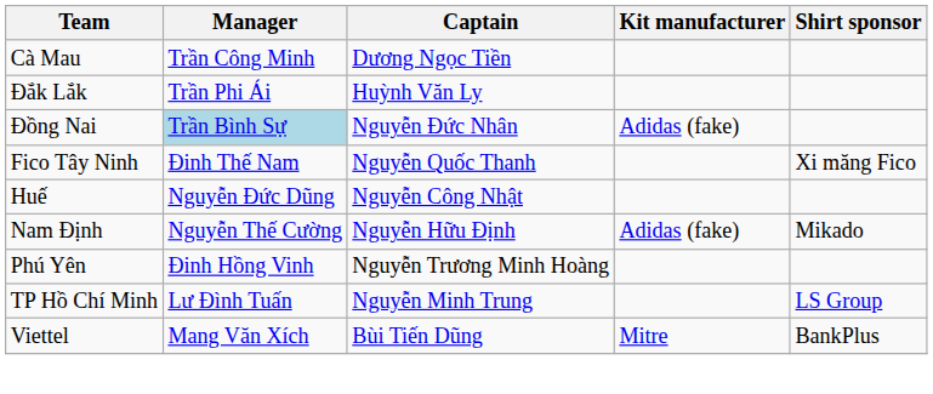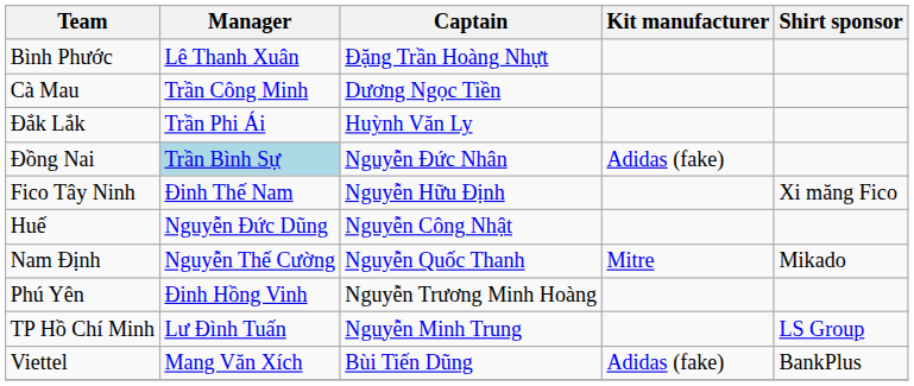 <table class="wikitable sortable">
 <tr>
 <th>Team</th>
 <th>Manager</th>
 <th>Captain</th>
 <th>Kit manufacturer</th>
 <th>Shirt sponsor</th>
+</tr>
+<tr>
+<td>Bình Phước</td>
+<td> <a href='#'>Lê Thanh Xuân</a></td>
+<td> <a href='#'>Đặng Trần Hoàng Nhựt</a></td>
+<td></td>
+<td></td>
 </tr>
 <tr>
 <td>Cà Mau</td>
 <td> <a href='#'>Trần Công Minh</a></td>
 <td> <a href='#'>Dương Ngọc Tiền</a></td>
 <td></td>
 <td></td>
 </tr>
 <tr>
 <td>Đắk Lắk</td>
 <td> <a href='#'>Trần Phi Ái</a></td>
 <td> <a href='#'>Huỳnh Văn Ly</a></td>
 <td></td>
 <td></td>
 </tr>
 <tr>
 <td>Đồng Nai</td>
 <td style="background: lightblue;"> <a href='#'>Trần Bình Sự</a></td>
 <td> <a href='#'>Nguyễn Đức Nhân</a></td>
 <td><a href='#'>Adidas</a> (fake)</td>
 <td></td>
 </tr>
 <tr>
 <td>Fico Tây Ninh</td>
 <td> <a href='#'>Đinh Thế Nam</a></td>
-<td> <a href='#'>Nguyễn Quốc Thanh</a></td>
+<td> <a href='#'>Nguyễn Hữu Định</a></td>
 <td></td>
 <td>Xi măng Fico</td>
 </tr>
 <tr>
 <td>Huế</td>
 <td> <a href='#'>Nguyễn Đức Dũng</a></td>
 <td> <a href='#'>Nguyễn Công Nhật</a></td>
 <td></td>
 <td></td>
 </tr>
 <tr>
 <td>Nam Định</td>
 <td> <a href='#'>Nguyễn Thế Cường</a></td>
-<td> <a href='#'>Nguyễn Hữu Định</a></td>
-<td><a href='#'>Adidas</a> (fake)</td>
+<td> <a href='#'>Nguyễn Quốc Thanh</a></td>
+<td><a href='#'>Mitre</a></td>
 <td>Mikado</td>
 </tr>
 <tr>
 <td>Phú Yên</td>
 <td> <a href='#'>Đinh Hồng Vinh</a></td>
 <td> Nguyễn Trương Minh Hoàng</td>
 <td></td>
 <td></td>
 </tr>
 <tr>
 <td>TP Hồ Chí Minh</td>
 <td> <a href='#'>Lư Đình Tuấn</a></td>
 <td> <a href='#'>Nguyễn Minh Trung</a></td>
 <td></td>
 <td><a href='#'>LS Group</a></td>
 </tr>
 <tr>
 <td>Viettel</td>
 <td> <a href='#'>Mang Văn Xích</a></td>
 <td> <a href='#'>Bùi Tiến Dũng</a></td>
-<td><a href='#'>Mitre</a></td>
+<td><a href='#'>Adidas</a> (fake)</td>
 <td>BankPlus</td>
 </tr>
 <tr>
 </tr>
 </table>
